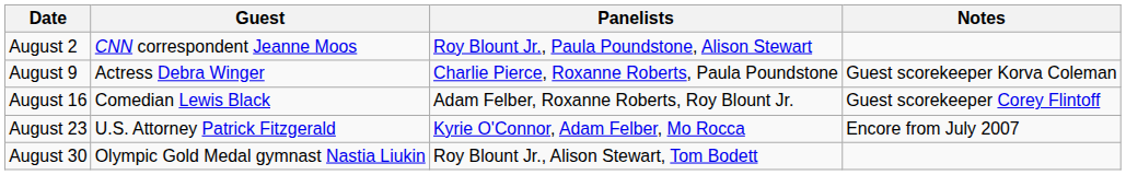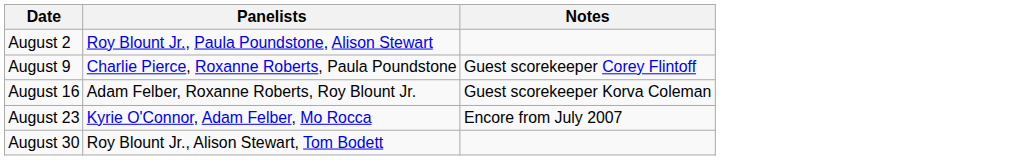 <table class="wikitable">
 <tr>
 <th>Date</th>
-<th>Guest</th>
 <th>Panelists</th>
 <th>Notes</th>
 </tr>
 <tr>
 <td>August 2</td>
-<td><em><a href='#'>CNN</a></em> correspondent <a href='#'>Jeanne Moos</a></td>
 <td><a href='#'>Roy Blount Jr.</a>, <a href='#'>Paula Poundstone</a>, <a href='#'>Alison Stewart</a></td>
 <td></td>
 </tr>
 <tr>
 <td>August 9</td>
-<td>Actress <a href='#'>Debra Winger</a></td>
 <td><a href='#'>Charlie Pierce</a>, <a href='#'>Roxanne Roberts</a>, Paula Poundstone</td>
+<td>Guest scorekeeper <a href='#'>Corey Flintoff</a></td>
+</tr>
+<tr>
+<td>August 16</td>
+<td>Adam Felber, Roxanne Roberts, Roy Blount Jr.</td>
 <td>Guest scorekeeper Korva Coleman</td>
 </tr>
 <tr>
-<td>August 16</td>
-<td>Comedian <a href='#'>Lewis Black</a></td>
-<td>Adam Felber, Roxanne Roberts, Roy Blount Jr.</td>
-<td>Guest scorekeeper <a href='#'>Corey Flintoff</a></td>
-</tr>
-<tr>
 <td>August 23</td>
-<td>U.S. Attorney <a href='#'>Patrick Fitzgerald</a></td>
 <td><a href='#'>Kyrie O'Connor</a>, <a href='#'>Adam Felber</a>, <a href='#'>Mo Rocca</a></td>
 <td>Encore from July 2007</td>
 </tr>
 <tr>
 <td>August 30</td>
-<td>Olympic Gold Medal gymnast <a href='#'>Nastia Liukin</a></td>
 <td>Roy Blount Jr., Alison Stewart, <a href='#'>Tom Bodett</a></td>
 <td></td>
 </tr>
 </table>
